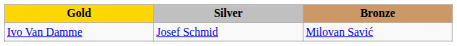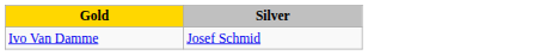 <table class="wikitable" style="text-align:left">
 <tr align="center">
 <td width=200 bgcolor=gold><strong>Gold</strong></td>
 <td width=200 bgcolor=silver><strong>Silver</strong></td>
-<td width=200 bgcolor=CC9966><strong>Bronze</strong></td>
 </tr>
 <tr>
 <td><a href='#'>Ivo Van Damme</a><br><em></em></td>
 <td><a href='#'>Josef Schmid</a><br><em></em></td>
-<td><a href='#'>Milovan Savić</a><br><em></em></td>
 </tr>
 </table>
